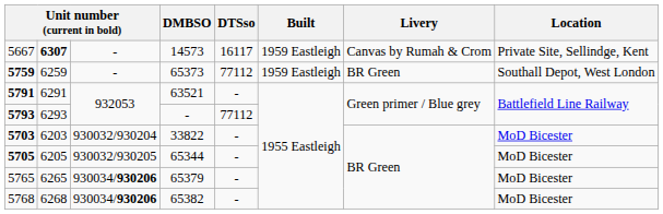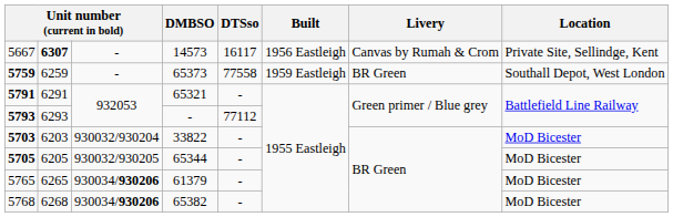 <table class="wikitable">
 <tr>
 <th colspan=3>Unit number <br><small>(current in bold)</small></th>
 <th>DMBSO</th>
 <th>DTSso</th>
 <th>Built</th>
 <th>Livery</th>
 <th>Location</th>
 </tr>
 <tr>
 <td align=center>5667</td>
 <td align=center><strong>6307</strong></td>
 <td align=center>-</td>
 <td align=center>14573</td>
 <td align=center>16117</td>
-<td>1959 Eastleigh</td>
+<td>1956 Eastleigh</td>
 <td>Canvas by Rumah & Crom</td>
 <td>Private Site, Sellindge, Kent</td>
 </tr>
 <tr>
 <td align=center><strong>5759</strong></td>
 <td align=center>6259</td>
 <td align=center>-</td>
 <td align=center>65373</td>
-<td align=center>77112</td>
+<td align=center>77558</td>
 <td>1959 Eastleigh</td>
 <td>BR Green</td>
 <td>Southall Depot, West London</td>
 </tr>
 <tr>
 <td align=center><strong>5791</strong></td>
 <td align=center>6291</td>
 <td align=center rowspan=2>932053</td>
-<td align=center>63521</td>
+<td align=center>65321</td>
 <td align=center>-</td>
 <td rowspan="6">1955 Eastleigh</td>
 <td rowspan=2>Green primer / Blue grey</td>
 <td rowspan=2><a href='#'>Battlefield Line Railway</a></td>
 </tr>
 <tr>
 <td align=center><strong>5793</strong></td>
 <td align=center>6293</td>
 <td align=center>-</td>
 <td align=center>77112</td>
 </tr>
 <tr>
 <td align=center><strong>5703</strong></td>
 <td align=center>6203</td>
 <td align=center>930032/930204</td>
 <td align=center>33822</td>
 <td align=center>-</td>
 <td rowspan="4">BR Green</td>
 <td><a href='#'>MoD Bicester</a></td>
 </tr>
 <tr>
 <td align=center><strong>5705</strong></td>
 <td align=center>6205</td>
 <td align=center>930032/930205</td>
 <td align=center>65344</td>
 <td align=center>-</td>
 <td>MoD Bicester</td>
 </tr>
 <tr>
 <td align=center>5765</td>
 <td align=center>6265</td>
 <td align=center>930034/<strong>930206</strong></td>
-<td align=center>65379</td>
+<td align=center>61379</td>
 <td align=center>-</td>
 <td>MoD Bicester</td>
 </tr>
 <tr>
 <td align="center">5768</td>
 <td align="center">6268</td>
 <td align="center">930034/<strong>930206</strong></td>
 <td align="center">65382</td>
 <td align="center">-</td>
 <td>MoD Bicester</td>
 </tr>
 </table>
